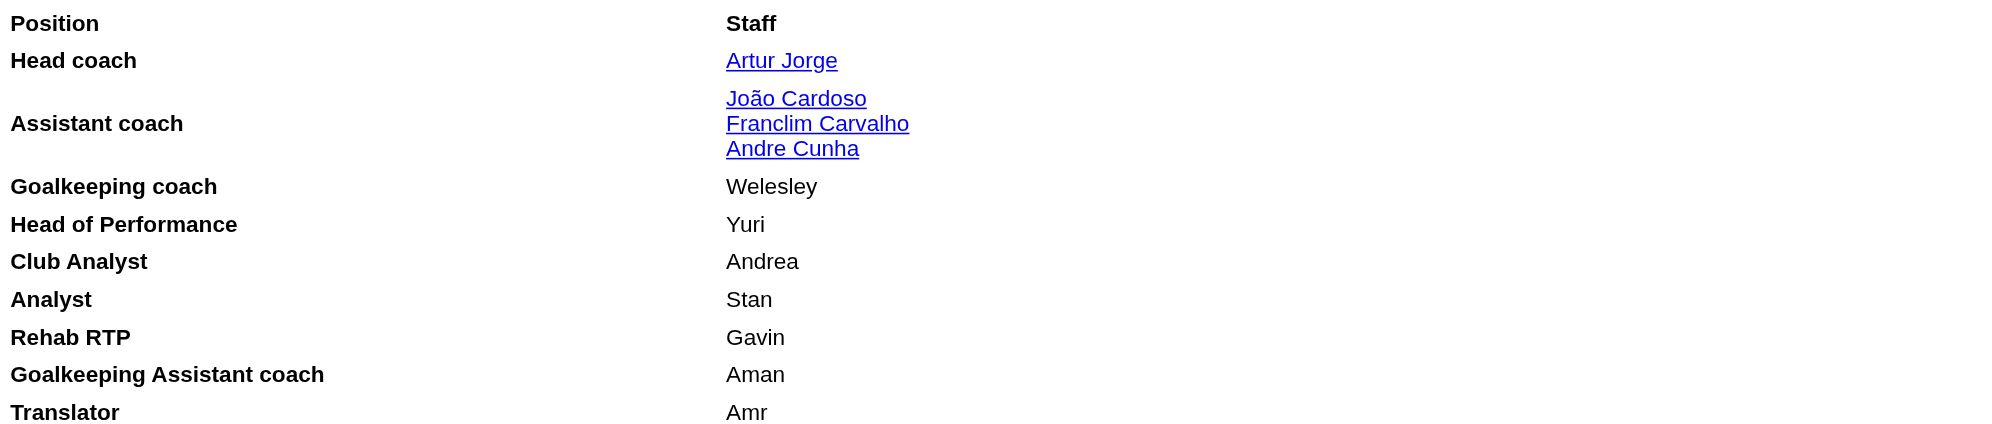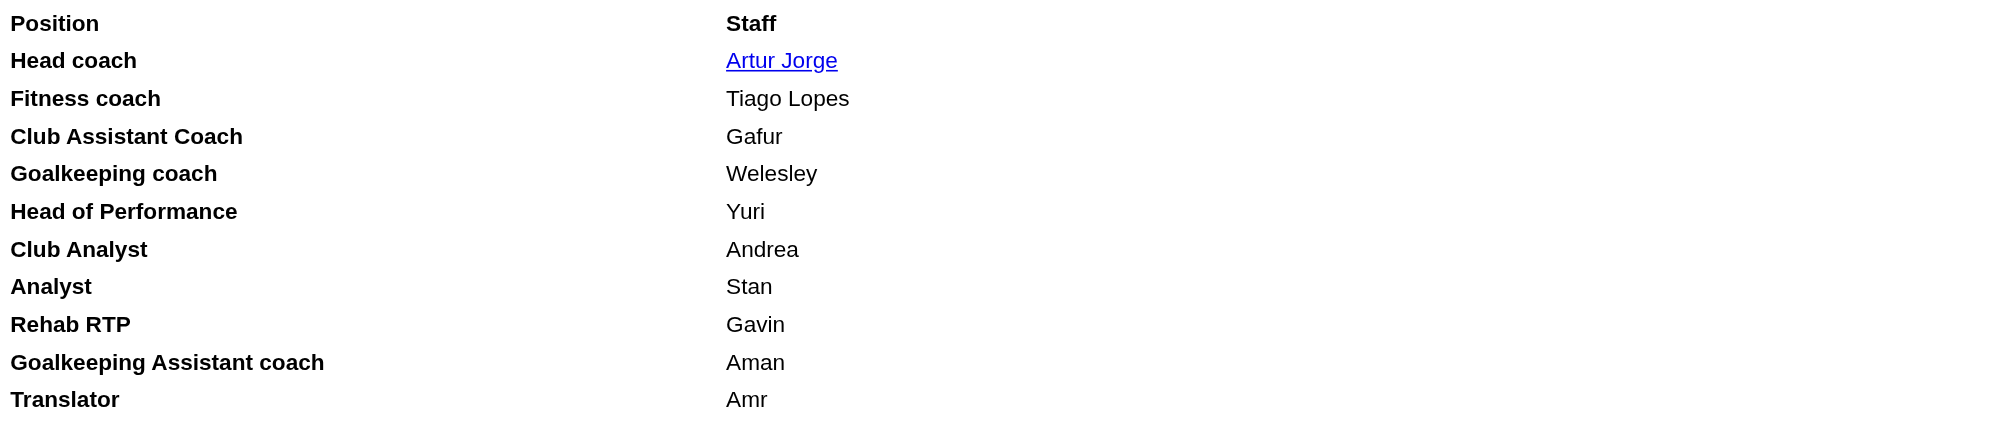 <table cellpadding="4" border=0 cellspacing="0" style="border: 0px #aaa solid; border-collapse: collapse; font-size: 90%;" width=100%width=100%>
 <tr align=left bgcolor=#FFFFFF style="color:black; border: 0px #aaa solid;">
 <th width="115">Position</th>
 <th width="210">Staff</th>
 </tr>
 <tr align=center>
 </tr>
 <tr>
 <td><strong>Head coach</strong></td>
 <td> <a href='#'>Artur Jorge</a></td>
 </tr>
 <tr>
-<td><strong>Assistant coach</strong></td>
-<td> <a href='#'>João Cardoso</a> <br>  <a href='#'>Franclim Carvalho</a><br>  <a href='#'>Andre Cunha</a></td>
+<td><strong>Fitness coach</strong></td>
+<td> Tiago Lopes</td>
+</tr>
+<tr>
+<td><strong>Club Assistant Coach </strong></td>
+<td> Gafur</td>
 </tr>
 <tr>
 <td><strong>Goalkeeping coach </strong></td>
 <td> Welesley</td>
 </tr>
 <tr>
 <td><strong>Head of Performance</strong></td>
 <td> Yuri</td>
 </tr>
 <tr>
 <td><strong>Club Analyst </strong></td>
 <td> Andrea</td>
 </tr>
 <tr>
 <td><strong>Analyst</strong></td>
 <td> Stan</td>
 </tr>
 <tr>
 <td><strong>Rehab RTP</strong></td>
 <td> Gavin</td>
 </tr>
 <tr>
 <td><strong>Goalkeeping Assistant coach </strong></td>
 <td> Aman</td>
 </tr>
 <tr>
 <td><strong>Translator </strong></td>
 <td> Amr</td>
 </tr>
 </table>
